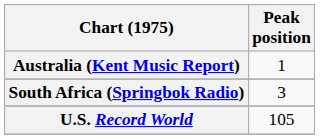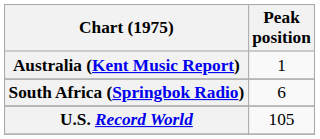 <table class="wikitable sortable plainrowheaders" style="text-align:center">
 <tr>
 <th scope=col>Chart (1975)</th>
 <th scope=col>Peak<br>position</th>
 </tr>
 <tr>
 <th scope=row>Australia (<a href='#'>Kent Music Report</a>)</th>
 <td style="text-align:center;">1</td>
 </tr>
 <tr>
 </tr>
 <tr>
 </tr>
 <tr>
 </tr>
 <tr>
 </tr>
 <tr>
 </tr>
 <tr>
 </tr>
 <tr>
 </tr>
 <tr>
 <th scope=row>South Africa (<a href='#'>Springbok Radio</a>)</th>
-<td style="text-align:center;">3</td>
+<td style="text-align:center;">6</td>
 </tr>
 <tr>
 </tr>
 <tr>
 <th scope=row>U.S. <em><a href='#'>Record World</a></em></th>
 <td style="text-align:center;">105</td>
 </tr>
 <tr>
 </tr>
 </table>
